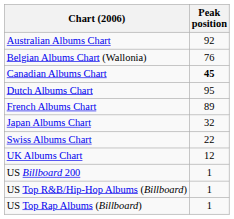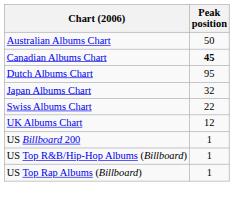 <table class="wikitable sortable">
 <tr>
 <th>Chart (2006)</th>
 <th>Peak<br>position</th>
 </tr>
 <tr>
 <td><a href='#'>Australian Albums Chart</a></td>
-<td style="text-align:center;">92</td>
-</tr>
-<tr>
-<td><a href='#'>Belgian Albums Chart</a> (Wallonia)</td>
-<td style="text-align:center;">76</td>
+<td style="text-align:center;">50</td>
 </tr>
 <tr>
 <td><a href='#'>Canadian Albums Chart</a></td>
 <td style="text-align:center;"><strong>45</strong></td>
 </tr>
 <tr>
 <td><a href='#'>Dutch Albums Chart</a></td>
 <td style="text-align:center;">95</td>
-</tr>
-<tr>
-<td><a href='#'>French Albums Chart</a></td>
-<td style="text-align:center;">89</td>
 </tr>
 <tr>
 <td><a href='#'>Japan Albums Chart</a></td>
 <td style="text-align:center;">32</td>
 </tr>
 <tr>
 <td><a href='#'>Swiss Albums Chart</a></td>
 <td style="text-align:center;">22</td>
 </tr>
 <tr>
 <td><a href='#'>UK Albums Chart</a></td>
 <td style="text-align:center;">12</td>
 </tr>
 <tr>
 <td>US <a href='#'><em>Billboard</em> 200</a></td>
 <td style="text-align:center;">1</td>
 </tr>
 <tr>
 <td>US <a href='#'>Top R&B/Hip-Hop Albums</a> (<em>Billboard</em>)</td>
 <td style="text-align:center;">1</td>
 </tr>
 <tr>
 <td>US <a href='#'>Top Rap Albums</a> (<em>Billboard</em>)</td>
 <td style="text-align:center;">1</td>
 </tr>
 </table>
